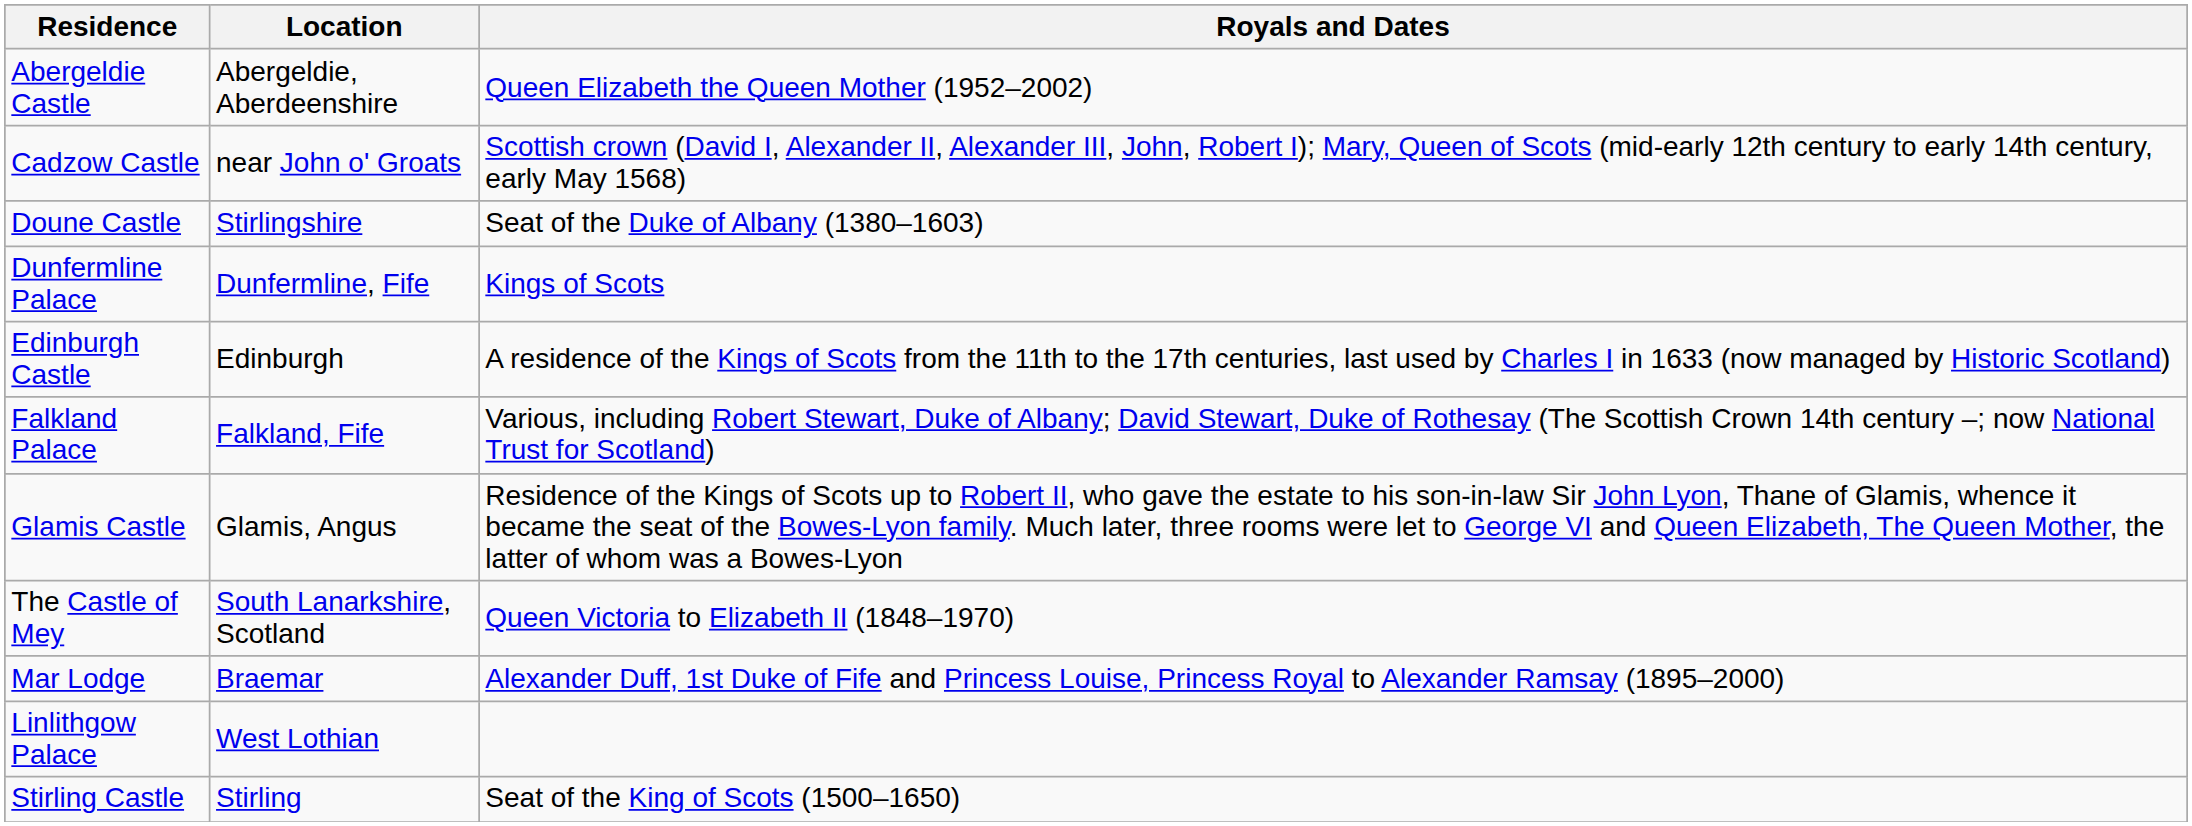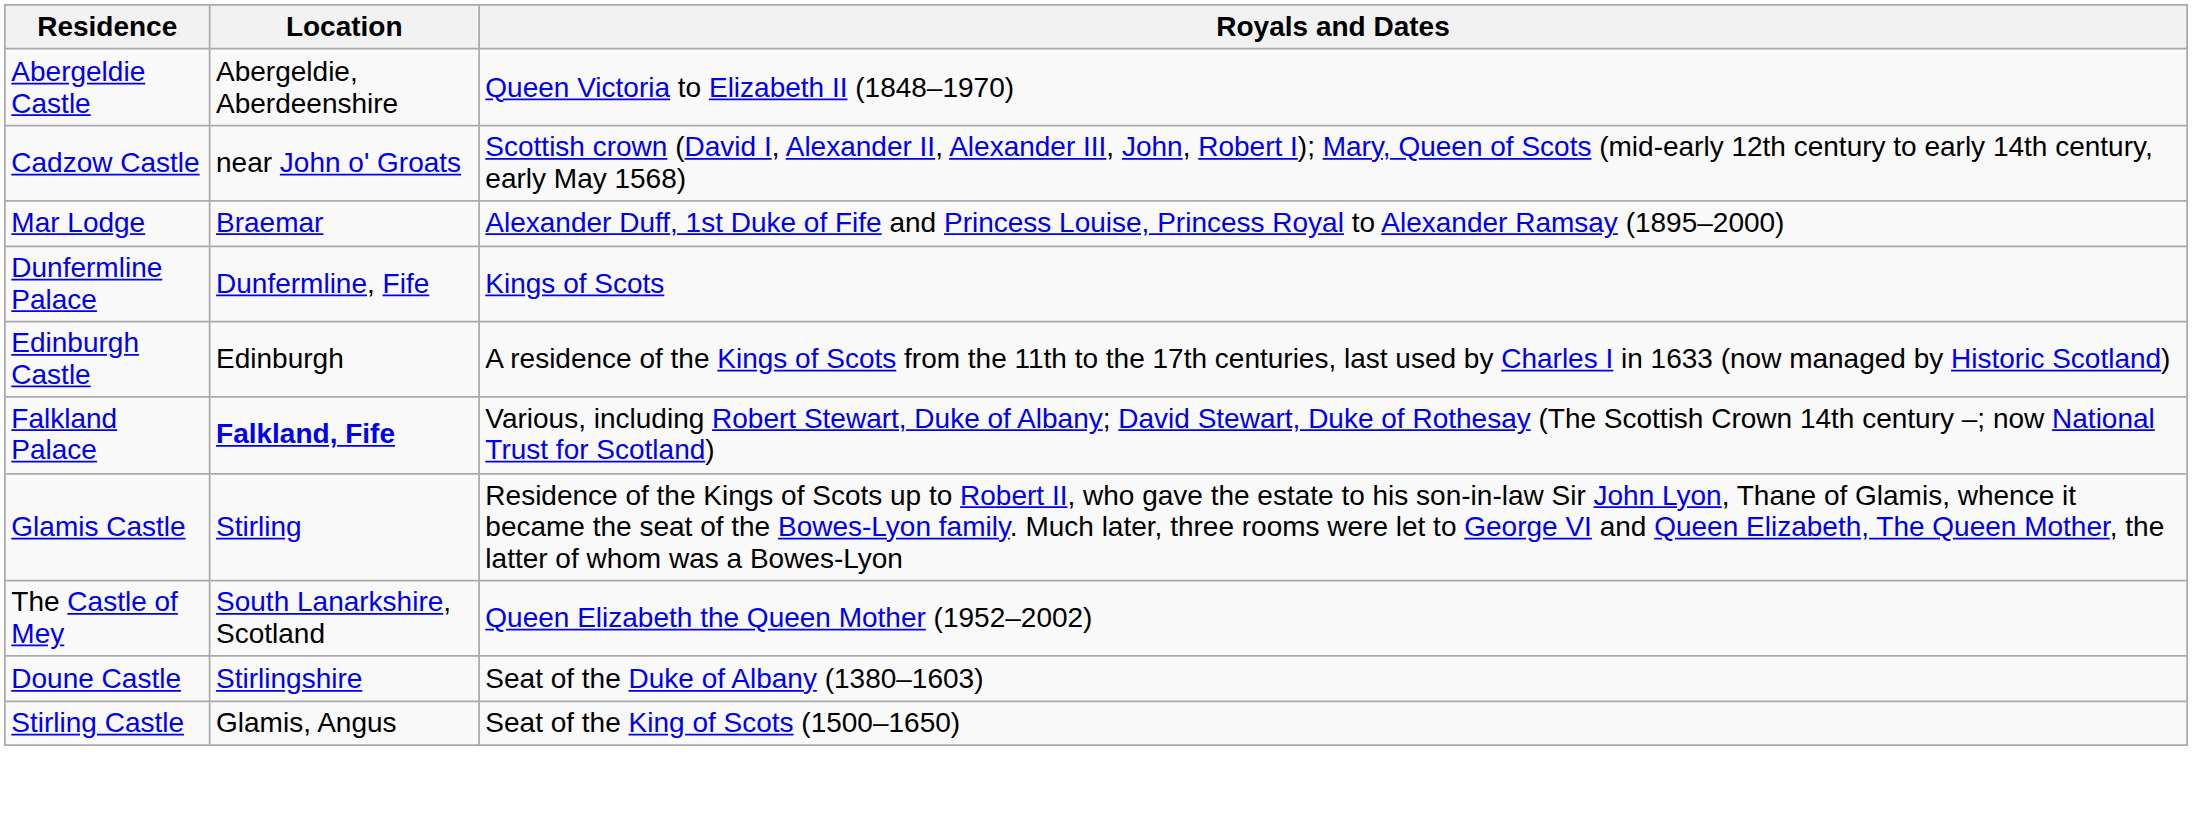 <table class="wikitable">
 <tr>
 <th>Residence</th>
 <th>Location</th>
 <th>Royals and Dates</th>
 </tr>
 <tr>
 <td><a href='#'>Abergeldie Castle</a></td>
 <td>Abergeldie, Aberdeenshire</td>
-<td><a href='#'>Queen Elizabeth the Queen Mother</a> (1952–2002)</td>
+<td><a href='#'>Queen Victoria</a> to <a href='#'>Elizabeth II</a> (1848–1970)</td>
 </tr>
 <tr>
 <td><a href='#'>Cadzow Castle</a></td>
 <td>near <a href='#'>John o' Groats</a></td>
 <td><a href='#'>Scottish crown</a> (<a href='#'>David I</a>, <a href='#'>Alexander II</a>, <a href='#'>Alexander III</a>, <a href='#'>John</a>, <a href='#'>Robert I</a>); <a href='#'>Mary, Queen of Scots</a> (mid-early 12th century to early 14th century, early May 1568)</td>
 </tr>
 <tr>
-<td><a href='#'>Doune Castle</a></td>
-<td><a href='#'>Stirlingshire</a></td>
-<td>Seat of the <a href='#'>Duke of Albany</a> (1380–1603)</td>
+<td><a href='#'>Mar Lodge</a></td>
+<td><a href='#'>Braemar</a></td>
+<td><a href='#'>Alexander Duff, 1st Duke of Fife</a> and <a href='#'>Princess Louise, Princess Royal</a> to <a href='#'>Alexander Ramsay</a> (1895–2000)</td>
 </tr>
 <tr>
 <td><a href='#'>Dunfermline Palace</a></td>
 <td><a href='#'>Dunfermline</a>, <a href='#'>Fife</a></td>
 <td><a href='#'>Kings of Scots</a></td>
 </tr>
 <tr>
 <td><a href='#'>Edinburgh Castle</a></td>
 <td>Edinburgh</td>
 <td>A residence of the <a href='#'>Kings of Scots</a> from the 11th to the 17th centuries, last used by <a href='#'>Charles I</a> in 1633 (now managed by <a href='#'>Historic Scotland</a>)</td>
 </tr>
 <tr>
 <td><a href='#'>Falkland Palace</a></td>
-<td><a href='#'>Falkland, Fife</a></td>
+<td><strong><a href='#'>Falkland, Fife</a></strong></td>
 <td>Various, including <a href='#'>Robert Stewart, Duke of Albany</a>; <a href='#'>David Stewart, Duke of Rothesay</a> (The Scottish Crown 14th century –; now <a href='#'>National Trust for Scotland</a>)</td>
 </tr>
 <tr>
 <td><a href='#'>Glamis Castle</a></td>
-<td>Glamis, Angus</td>
+<td><a href='#'>Stirling</a></td>
 <td>Residence of the Kings of Scots up to <a href='#'>Robert II</a>, who gave the estate to his son-in-law Sir <a href='#'>John Lyon</a>, Thane of Glamis, whence it became the seat of the <a href='#'>Bowes-Lyon family</a>. Much later, three rooms were let to <a href='#'>George VI</a> and <a href='#'>Queen Elizabeth, The Queen Mother</a>, the latter of whom was a Bowes-Lyon</td>
 </tr>
 <tr>
 <td>The <a href='#'>Castle of Mey</a></td>
 <td><a href='#'>South Lanarkshire</a>, Scotland</td>
-<td><a href='#'>Queen Victoria</a> to <a href='#'>Elizabeth II</a> (1848–1970)</td>
+<td><a href='#'>Queen Elizabeth the Queen Mother</a> (1952–2002)</td>
 </tr>
 <tr>
-<td><a href='#'>Mar Lodge</a></td>
-<td><a href='#'>Braemar</a></td>
-<td><a href='#'>Alexander Duff, 1st Duke of Fife</a> and <a href='#'>Princess Louise, Princess Royal</a> to <a href='#'>Alexander Ramsay</a> (1895–2000)</td>
-</tr>
-<tr>
-<td><a href='#'>Linlithgow Palace</a></td>
-<td><a href='#'>West Lothian</a></td>
-<td></td>
+<td><a href='#'>Doune Castle</a></td>
+<td><a href='#'>Stirlingshire</a></td>
+<td>Seat of the <a href='#'>Duke of Albany</a> (1380–1603)</td>
 </tr>
 <tr>
 <td><a href='#'>Stirling Castle</a></td>
-<td><a href='#'>Stirling</a></td>
+<td>Glamis, Angus</td>
 <td>Seat of the <a href='#'>King of Scots</a> (1500–1650)</td>
 </tr>
 </table>
